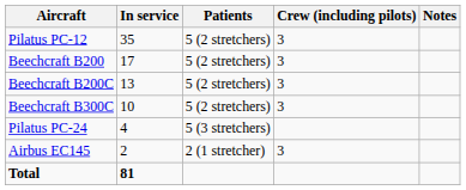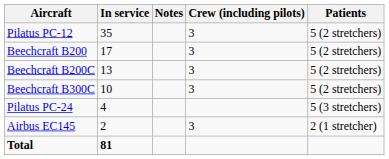 <table class="wikitable">
 <tr>
 <th>Aircraft</th>
 <th>In service</th>
+<th>Notes</th>
+<th>Crew (including pilots)</th>
 <th>Patients</th>
-<th>Crew (including pilots)</th>
-<th>Notes</th>
 </tr>
 <tr>
 <td><a href='#'>Pilatus PC-12</a></td>
 <td>35</td>
+<td></td>
+<td>3</td>
 <td>5 (2 stretchers)</td>
-<td>3</td>
-<td></td>
 </tr>
 <tr>
 <td><a href='#'>Beechcraft B200</a></td>
 <td>17</td>
+<td></td>
+<td>3</td>
 <td>5 (2 stretchers)</td>
-<td>3</td>
-<td></td>
 </tr>
 <tr>
 <td><a href='#'>Beechcraft B200C</a></td>
 <td>13</td>
+<td></td>
+<td>3</td>
 <td>5 (2 stretchers)</td>
-<td>3</td>
-<td></td>
 </tr>
 <tr>
 <td><a href='#'>Beechcraft B300C</a></td>
 <td>10</td>
+<td></td>
+<td>3</td>
 <td>5 (2 stretchers)</td>
-<td>3</td>
-<td></td>
 </tr>
 <tr>
 <td><a href='#'>Pilatus PC-24</a></td>
 <td>4</td>
-<td>5 (3 stretchers)</td>
 <td></td>
 <td></td>
+<td>5 (3 stretchers)</td>
 </tr>
 <tr>
 <td><a href='#'>Airbus EC145</a></td>
 <td>2</td>
+<td></td>
+<td>3</td>
 <td>2 (1 stretcher)</td>
-<td>3</td>
-<td></td>
 </tr>
 <tr>
 <td><strong>Total</strong></td>
 <td><strong>81</strong></td>
 <td></td>
 <td></td>
 <td></td>
 </tr>
 </table>
